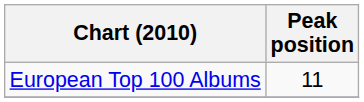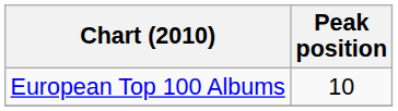 <table class="wikitable sortable">
 <tr>
 <th>Chart (2010)</th>
 <th>Peak<br>position</th>
 </tr>
 <tr>
 <td><a href='#'>European Top 100 Albums</a></td>
-<td align="center">11</td>
+<td align="center">10</td>
 </tr>
 <tr>
 </tr>
 <tr>
 </tr>
 <tr>
 </tr>
 </table>
